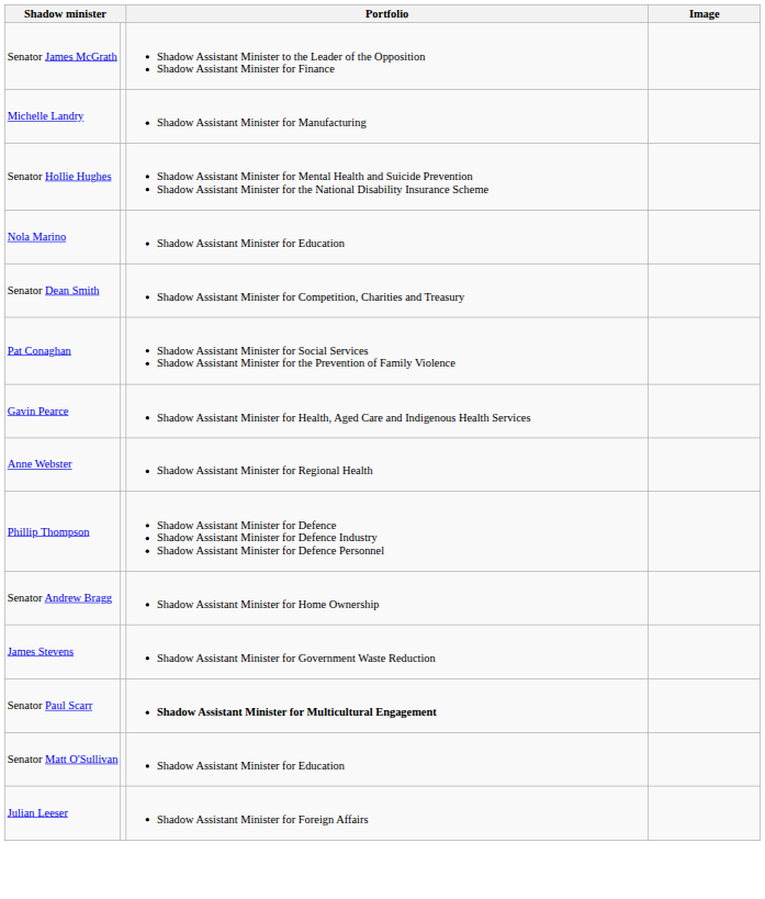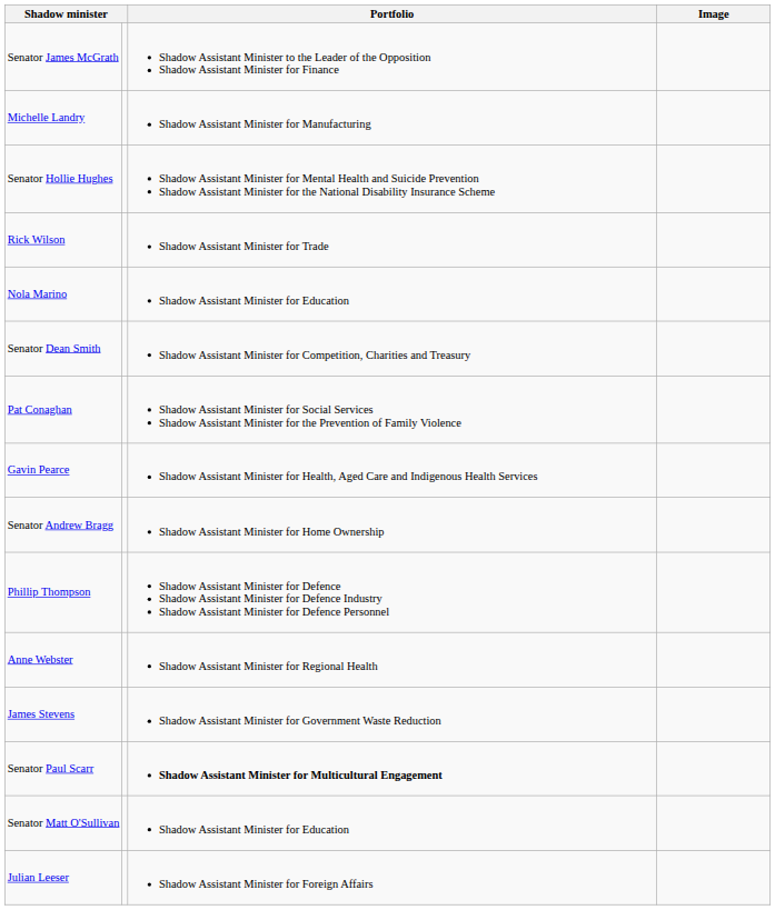 <table class="wikitable">
 <tr>
 <th width=80 colspan="2">Shadow minister</th>
 <th width=725>Portfolio</th>
 <th width=150>Image</th>
 </tr>
 <tr>
 <td>Senator <a href='#'>James McGrath</a></td>
 <td></td>
 <td><br><ul><li>Shadow Assistant Minister to the Leader of the Opposition</li><li>Shadow Assistant Minister for Finance</li></ul></td>
 <td></td>
 </tr>
 <tr>
 <td><a href='#'>Michelle Landry</a> </td>
 <td></td>
 <td><br><ul><li>Shadow Assistant Minister for Manufacturing</li></ul></td>
 <td></td>
 </tr>
 <tr>
 <td>Senator <a href='#'>Hollie Hughes</a></td>
 <td></td>
 <td><br><ul><li>Shadow Assistant Minister for Mental Health and Suicide Prevention</li><li>Shadow Assistant Minister for the National Disability Insurance Scheme</li></ul></td>
+<td></td>
+</tr>
+<tr>
+<td><a href='#'>Rick Wilson</a> </td>
+<td></td>
+<td><br><ul><li>Shadow Assistant Minister for Trade</li></ul></td>
 <td></td>
 </tr>
 <tr>
 <td><a href='#'>Nola Marino</a> </td>
 <td></td>
 <td><br><ul><li>Shadow Assistant Minister for Education</li></ul></td>
 <td></td>
 </tr>
 <tr>
 <td>Senator <a href='#'>Dean Smith</a></td>
 <td></td>
 <td><br><ul><li>Shadow Assistant Minister for Competition, Charities and Treasury</li></ul></td>
 <td></td>
 </tr>
 <tr>
 <td><a href='#'>Pat Conaghan</a> </td>
 <td></td>
 <td><br><ul><li>Shadow Assistant Minister for Social Services</li><li>Shadow Assistant Minister for the Prevention of Family Violence</li></ul></td>
 <td></td>
 </tr>
 <tr>
 <td><a href='#'>Gavin Pearce</a> </td>
 <td></td>
 <td><br><ul><li>Shadow Assistant Minister for Health, Aged Care and Indigenous Health Services</li></ul></td>
 <td></td>
 </tr>
 <tr>
-<td><a href='#'>Anne Webster</a> </td>
+<td>Senator <a href='#'>Andrew Bragg</a></td>
 <td></td>
-<td><br><ul><li>Shadow Assistant Minister for Regional Health</li></ul></td>
+<td><br><ul><li>Shadow Assistant Minister for Home Ownership</li></ul></td>
 <td></td>
 </tr>
 <tr>
 <td><a href='#'>Phillip Thompson</a>  </td>
 <td></td>
 <td><br><ul><li>Shadow Assistant Minister for Defence</li><li>Shadow Assistant Minister for Defence Industry</li><li>Shadow Assistant Minister for Defence Personnel</li></ul></td>
 <td></td>
 </tr>
 <tr>
-<td>Senator <a href='#'>Andrew Bragg</a></td>
+<td><a href='#'>Anne Webster</a> </td>
 <td></td>
-<td><br><ul><li>Shadow Assistant Minister for Home Ownership</li></ul></td>
+<td><br><ul><li>Shadow Assistant Minister for Regional Health</li></ul></td>
 <td></td>
 </tr>
 <tr>
 <td><a href='#'>James Stevens</a> </td>
 <td></td>
 <td><br><ul><li>Shadow Assistant Minister for Government Waste Reduction</li></ul></td>
 <td></td>
 </tr>
 <tr>
 <td>Senator <a href='#'>Paul Scarr</a></td>
 <td></td>
 <td><strong><br><ul><li>Shadow Assistant Minister for Multicultural Engagement</li></ul></strong></td>
 <td></td>
 </tr>
 <tr>
 <td>Senator <a href='#'>Matt O'Sullivan</a></td>
 <td></td>
 <td><br><ul><li>Shadow Assistant Minister for Education</li></ul></td>
 <td></td>
 </tr>
 <tr>
 <td><a href='#'>Julian Leeser</a> </td>
 <td></td>
 <td><br><ul><li>Shadow Assistant Minister for Foreign Affairs</li></ul></td>
 <td></td>
 </tr>
 </table>
